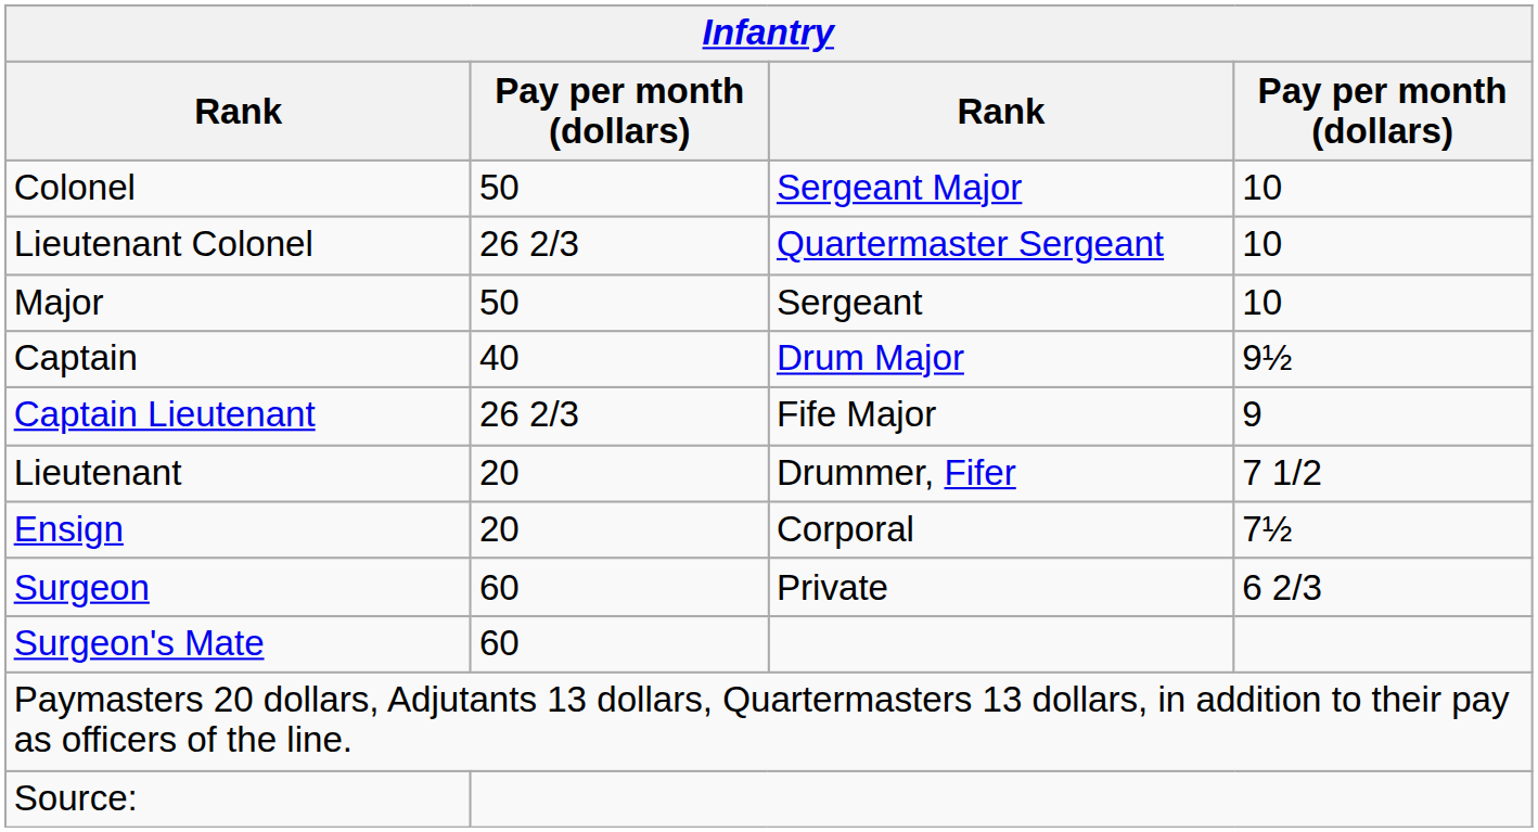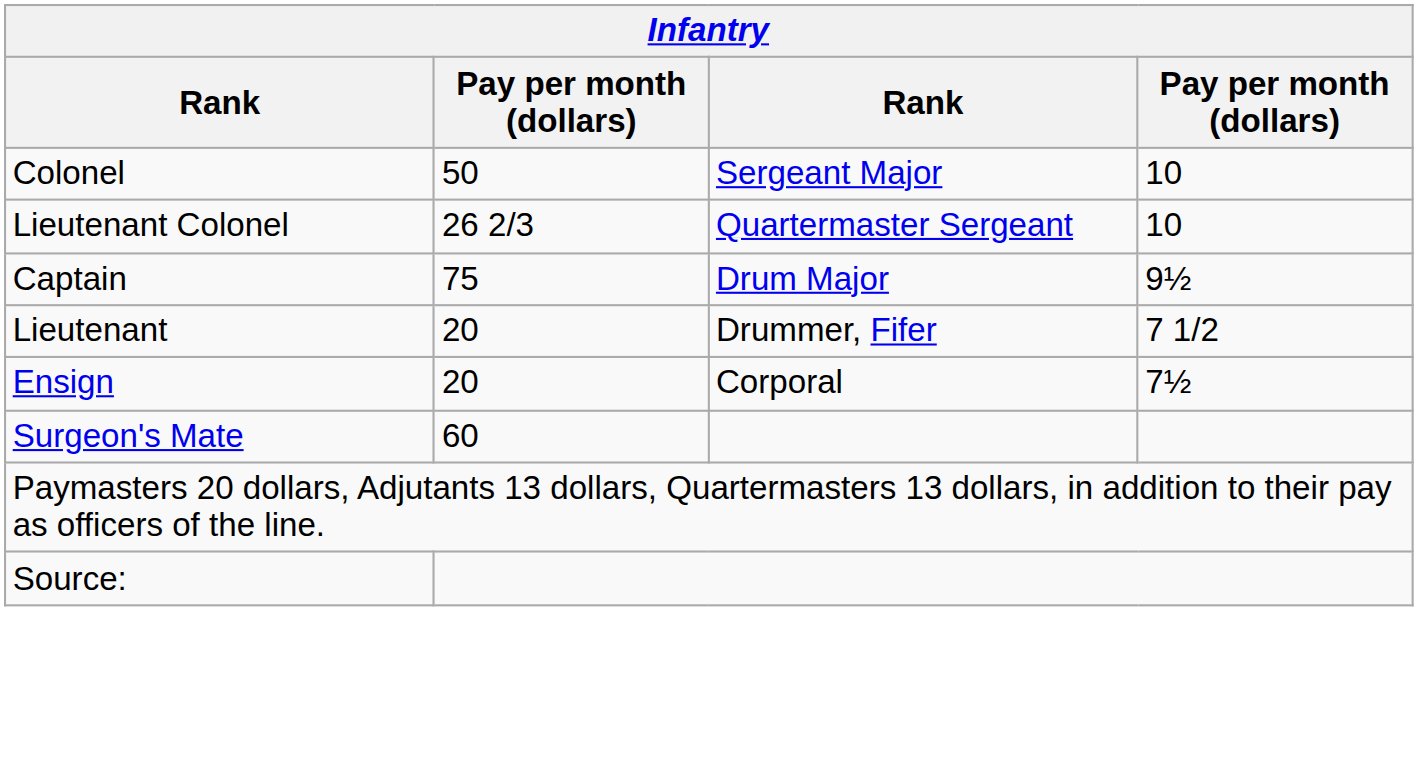 <table class="wikitable">
 <tr bgcolor="F1F1F1">
 <td colspan=4 style="text-align:center;"><strong><em><a href='#'>Infantry</a></em></strong></td>
 </tr>
 <tr>
 <th align="left" width="200">Rank</th>
 <th align="left" width="125">Pay per month (dollars)</th>
 <th align="left" width="200">Rank</th>
 <th align="left" width="125">Pay per month (dollars)</th>
 </tr>
 <tr>
 <td>Colonel</td>
 <td>50</td>
 <td><a href='#'>Sergeant Major</a></td>
 <td>10</td>
 </tr>
 <tr>
 <td>Lieutenant Colonel</td>
 <td>26 2/3</td>
 <td><a href='#'>Quartermaster Sergeant</a></td>
 <td>10</td>
 </tr>
 <tr>
-<td>Major</td>
-<td>50</td>
-<td>Sergeant</td>
-<td>10</td>
-</tr>
-<tr>
 <td>Captain</td>
-<td>40</td>
+<td>75</td>
 <td><a href='#'>Drum Major</a></td>
 <td>9½</td>
-</tr>
-<tr>
-<td><a href='#'>Captain Lieutenant</a></td>
-<td>26 2/3</td>
-<td>Fife Major</td>
-<td>9</td>
 </tr>
 <tr>
 <td>Lieutenant</td>
 <td>20</td>
 <td>Drummer, <a href='#'>Fifer</a></td>
 <td>7 1/2</td>
 </tr>
 <tr>
 <td><a href='#'>Ensign</a></td>
 <td>20</td>
 <td>Corporal</td>
 <td>7½</td>
-</tr>
-<tr>
-<td><a href='#'>Surgeon</a></td>
-<td>60</td>
-<td>Private</td>
-<td>6 2/3</td>
 </tr>
 <tr>
 <td><a href='#'>Surgeon's Mate</a></td>
 <td>60</td>
 <td></td>
 <td></td>
 </tr>
 <tr>
 <td colspan=4>Paymasters 20 dollars, Adjutants 13 dollars, Quartermasters 13 dollars, in addition to their pay as officers of the line.</td>
 </tr>
 <tr>
 <td>Source:</td>
 <td colspan=3></td>
 </tr>
 </table>
